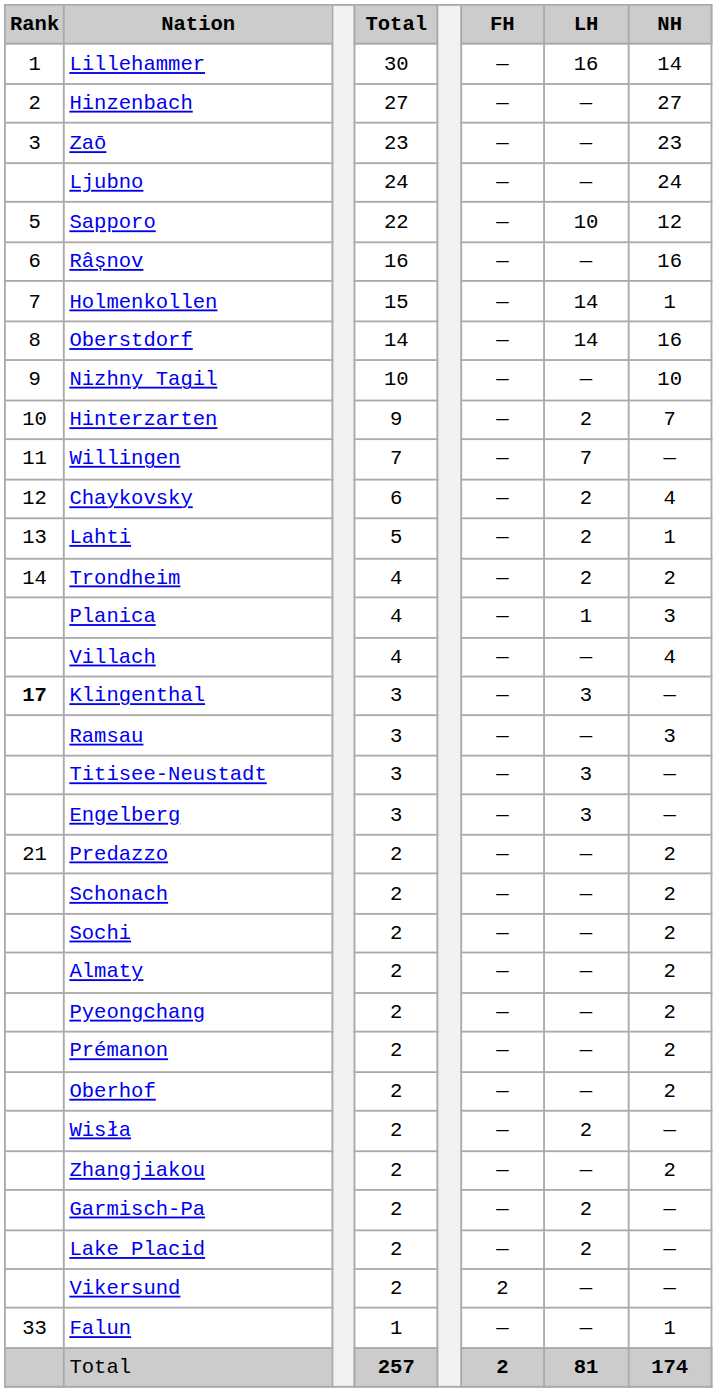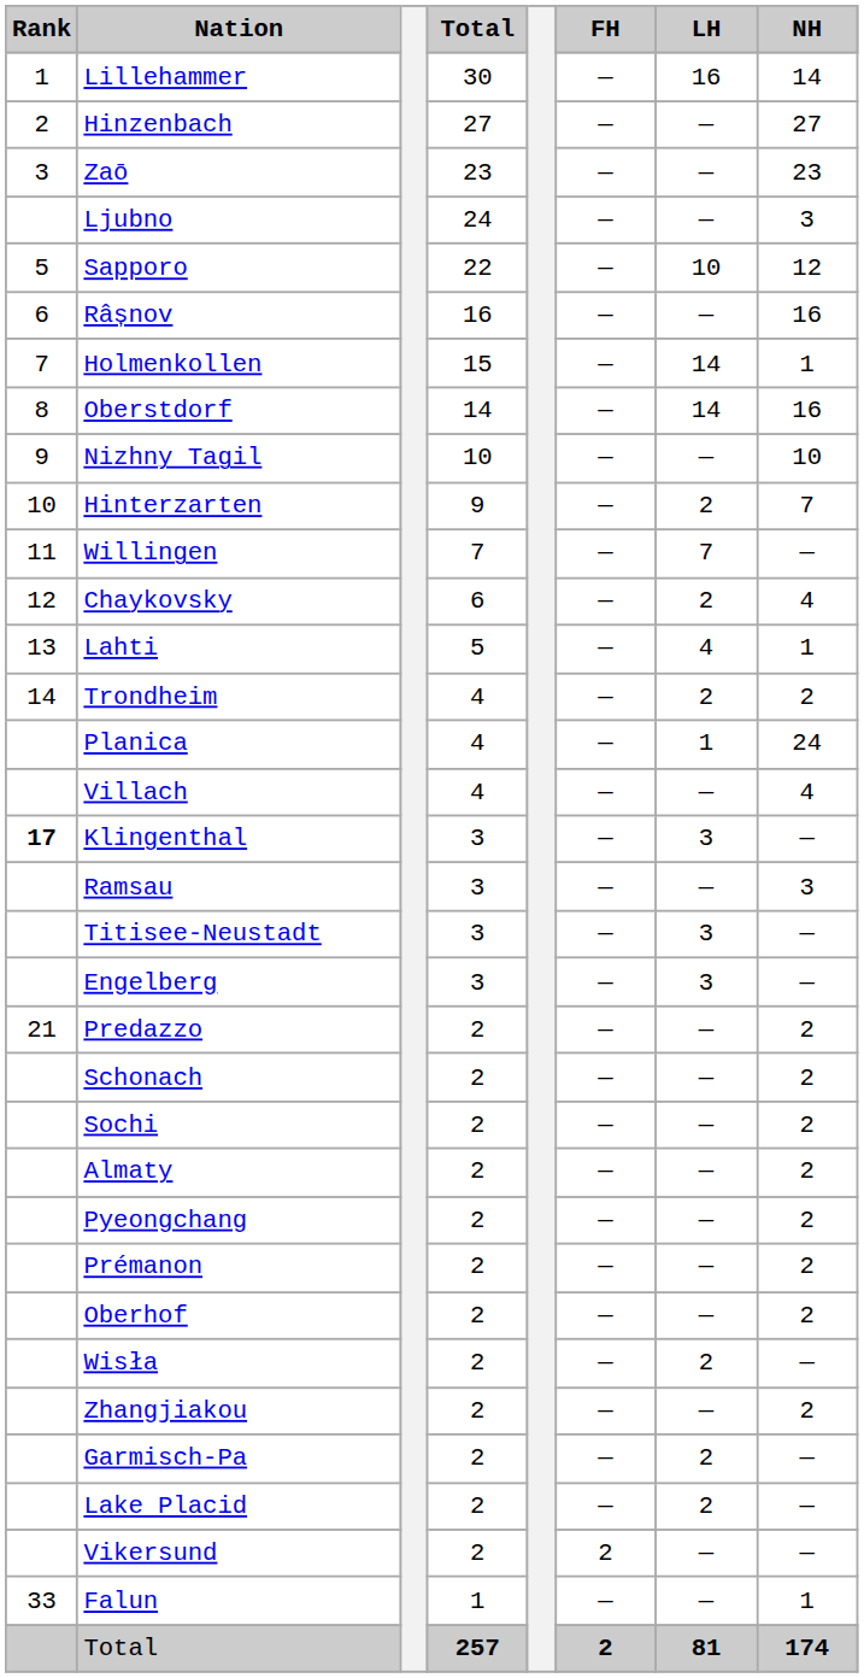 <table class="wikitable plainrowheaders" style="background:#fff; font-size:86%; line-height:16px; border:grey solid 1px; border-collapse:collapse;">
 <tr style="background:#ccc; text-align:center;">
 <th style="background:#ccc;">Rank</th>
 <th style="background:#ccc;">Nation</th>
 <th rowspan="35" width="2"> </th>
 <th width="40" style="background:#ccc;">Total</th>
 <th rowspan="35" width="2"> </th>
 <th style="background:#ccc;" width="40">FH</th>
 <th style="background:#ccc;" width="40">LH</th>
 <th style="background:#ccc;" width="40">NH</th>
 </tr>
 <tr align=center>
 <td align=center>1</td>
 <td align=left> <a href='#'>Lillehammer</a></td>
 <td>30</td>
 <td>—</td>
 <td>16</td>
 <td>14</td>
 </tr>
 <tr align=center>
 <td align=center>2</td>
 <td align=left> <a href='#'>Hinzenbach</a></td>
 <td>27</td>
 <td>—</td>
 <td>—</td>
 <td>27</td>
 </tr>
 <tr align=center>
 <td align=center>3</td>
 <td align=left width=140> <a href='#'>Zaō</a></td>
 <td>23</td>
 <td>—</td>
 <td>—</td>
 <td>23</td>
 </tr>
 <tr align=center>
 <td align=center></td>
 <td align=left> <a href='#'>Ljubno</a></td>
 <td>24</td>
 <td>—</td>
 <td>—</td>
-<td>24</td>
+<td>3</td>
 </tr>
 <tr align=center>
 <td align=center>5</td>
 <td align=left> <a href='#'>Sapporo</a></td>
 <td>22</td>
 <td>—</td>
 <td>10</td>
 <td>12</td>
 </tr>
 <tr align=center>
 <td align=center>6</td>
 <td align=left> <a href='#'>Râșnov</a></td>
 <td>16</td>
 <td>—</td>
 <td>—</td>
 <td>16</td>
 </tr>
 <tr align=center>
 <td align=center>7</td>
 <td align=left> <a href='#'>Holmenkollen</a></td>
 <td>15</td>
 <td>—</td>
 <td>14</td>
 <td>1</td>
 </tr>
 <tr align=center>
 <td align=center>8</td>
 <td align=left> <a href='#'>Oberstdorf</a></td>
 <td>14</td>
 <td>—</td>
 <td>14</td>
 <td>16</td>
 </tr>
 <tr align=center>
 <td align=center>9</td>
 <td align=left> <a href='#'>Nizhny Tagil</a></td>
 <td>10</td>
 <td>—</td>
 <td>—</td>
 <td>10</td>
 </tr>
 <tr align=center>
 <td align=center>10</td>
 <td align=left> <a href='#'>Hinterzarten</a></td>
 <td>9</td>
 <td>—</td>
 <td>2</td>
 <td>7</td>
 </tr>
 <tr align=center>
 <td align=center>11</td>
 <td align=left> <a href='#'>Willingen</a></td>
 <td>7</td>
 <td>—</td>
 <td>7</td>
 <td>—</td>
 </tr>
 <tr align=center>
 <td align=center>12</td>
 <td align=left> <a href='#'>Chaykovsky</a></td>
 <td>6</td>
 <td>—</td>
 <td>2</td>
 <td>4</td>
 </tr>
 <tr align=center>
 <td align=center>13</td>
 <td align=left> <a href='#'>Lahti</a></td>
 <td>5</td>
 <td>—</td>
-<td>2</td>
+<td>4</td>
 <td>1</td>
 </tr>
 <tr align=center>
 <td align=center>14</td>
 <td align=left> <a href='#'>Trondheim</a></td>
 <td>4</td>
 <td>—</td>
 <td>2</td>
 <td>2</td>
 </tr>
 <tr align=center>
 <td align=center></td>
 <td align=left> <a href='#'>Planica</a></td>
 <td>4</td>
 <td>—</td>
 <td>1</td>
-<td>3</td>
+<td>24</td>
 </tr>
 <tr align=center>
 <td align=center></td>
 <td align=left> <a href='#'>Villach</a></td>
 <td>4</td>
 <td>—</td>
 <td>—</td>
 <td>4</td>
 </tr>
 <tr align=center>
 <td align=center><strong>17</strong></td>
 <td align=left> <a href='#'>Klingenthal</a></td>
 <td>3</td>
 <td>—</td>
 <td>3</td>
 <td>—</td>
 </tr>
 <tr align=center>
 <td align=center></td>
 <td align=left> <a href='#'>Ramsau</a></td>
 <td>3</td>
 <td>—</td>
 <td>—</td>
 <td>3</td>
 </tr>
 <tr align=center>
 <td align=center></td>
 <td align=left> <a href='#'>Titisee-Neustadt</a></td>
 <td>3</td>
 <td>—</td>
 <td>3</td>
 <td>—</td>
 </tr>
 <tr align=center>
 <td align=center></td>
 <td align=left> <a href='#'>Engelberg</a></td>
 <td>3</td>
 <td>—</td>
 <td>3</td>
 <td>—</td>
 </tr>
 <tr align=center>
 <td align=center>21</td>
 <td align=left> <a href='#'>Predazzo</a></td>
 <td>2</td>
 <td>—</td>
 <td>—</td>
 <td>2</td>
 </tr>
 <tr align=center>
 <td align=center></td>
 <td align=left> <a href='#'>Schonach</a></td>
 <td>2</td>
 <td>—</td>
 <td>—</td>
 <td>2</td>
 </tr>
 <tr align=center>
 <td align=center></td>
 <td align=left> <a href='#'>Sochi</a></td>
 <td>2</td>
 <td>—</td>
 <td>—</td>
 <td>2</td>
 </tr>
 <tr align=center>
 <td align=center></td>
 <td align=left> <a href='#'>Almaty</a></td>
 <td>2</td>
 <td>—</td>
 <td>—</td>
 <td>2</td>
 </tr>
 <tr align=center>
 <td align=center></td>
 <td align=left> <a href='#'>Pyeongchang</a></td>
 <td>2</td>
 <td>—</td>
 <td>—</td>
 <td>2</td>
 </tr>
 <tr align=center>
 <td align=center></td>
 <td align=left> <a href='#'>Prémanon</a></td>
 <td>2</td>
 <td>—</td>
 <td>—</td>
 <td>2</td>
 </tr>
 <tr align=center>
 <td align=center></td>
 <td align=left> <a href='#'>Oberhof</a></td>
 <td>2</td>
 <td>—</td>
 <td>—</td>
 <td>2</td>
 </tr>
 <tr align=center>
 <td align=center></td>
 <td align=left> <a href='#'>Wisła</a></td>
 <td>2</td>
 <td>—</td>
 <td>2</td>
 <td>—</td>
 </tr>
 <tr align=center>
 <td align=center></td>
 <td align=left> <a href='#'>Zhangjiakou</a></td>
 <td>2</td>
 <td>—</td>
 <td>—</td>
 <td>2</td>
 </tr>
 <tr align=center>
 <td align=center></td>
 <td align=left> <a href='#'>Garmisch-Pa</a></td>
 <td>2</td>
 <td>—</td>
 <td>2</td>
 <td>—</td>
 </tr>
 <tr align=center>
 <td align=center></td>
 <td align=left> <a href='#'>Lake Placid</a></td>
 <td>2</td>
 <td>—</td>
 <td>2</td>
 <td>—</td>
 </tr>
 <tr align=center>
 <td align=center></td>
 <td align=left> <a href='#'>Vikersund</a></td>
 <td>2</td>
 <td>2</td>
 <td>—</td>
 <td>—</td>
 </tr>
 <tr align=center>
 <td align=center>33</td>
 <td align=left> <a href='#'>Falun</a></td>
 <td>1</td>
 <td>—</td>
 <td>—</td>
 <td>1</td>
 </tr>
 <tr bgcolor=#D3D3D3 align=center>
 <th style="background:#ccc;"></th>
 <td style="background:#ccc;" align=left>Total</td>
 <td style="background:#ccc;"><strong>257</strong></td>
 <td style="background:#ccc;"><strong>2</strong></td>
 <td style="background:#ccc;"><strong>81</strong></td>
 <td style="background:#ccc;"><strong>174</strong></td>
 </tr>
 </table>
